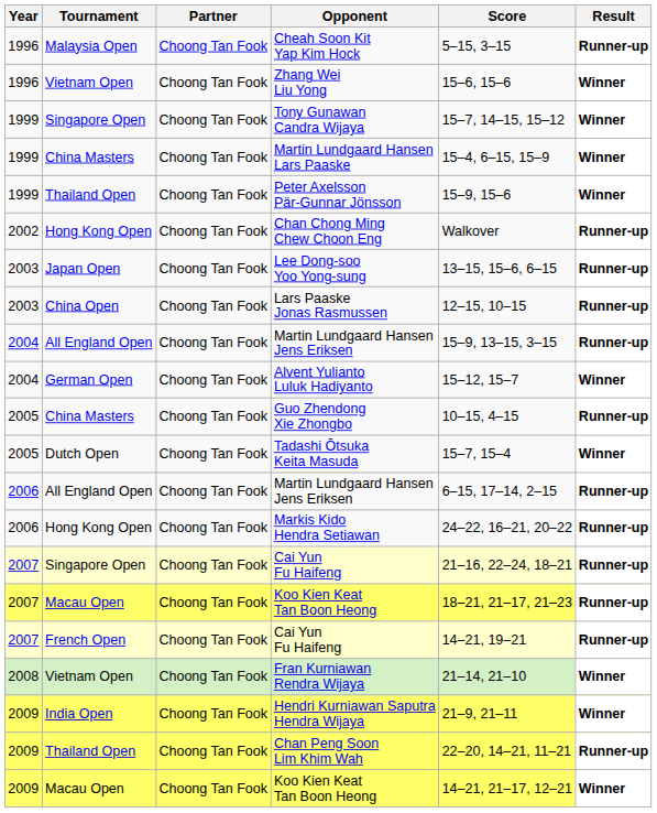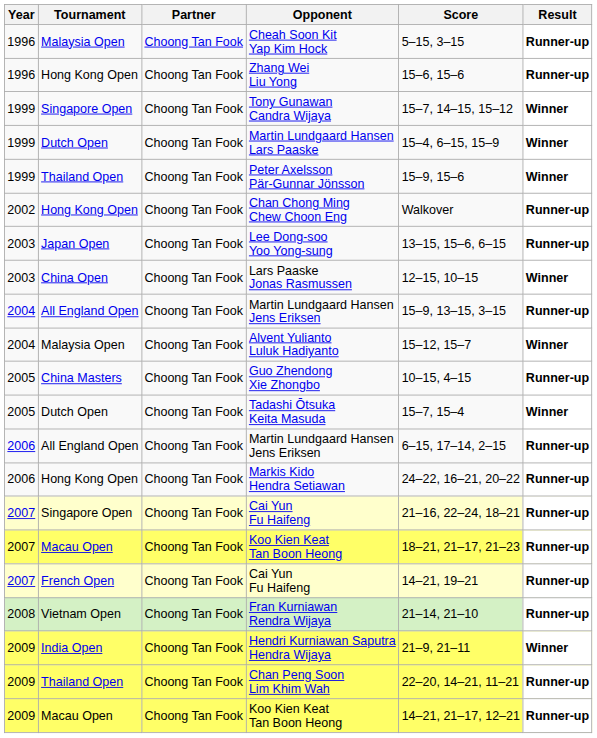 <table class="sortable wikitable" style="font-size: 90%;">
 <tr>
 <th>Year</th>
 <th>Tournament</th>
 <th>Partner</th>
 <th>Opponent</th>
 <th>Score</th>
 <th>Result</th>
 </tr>
 <tr>
 <td align="center">1996</td>
 <td align="left"><a href='#'>Malaysia Open</a></td>
 <td align="left"> <a href='#'>Choong Tan Fook</a></td>
 <td align="left"> <a href='#'>Cheah Soon Kit</a> <br>  <a href='#'>Yap Kim Hock</a></td>
 <td align="left">5–15, 3–15</td>
 <td style="text-align:left; background:white"> <strong>Runner-up</strong></td>
 </tr>
 <tr>
 <td align="center">1996</td>
-<td align="left"><a href='#'>Vietnam Open</a></td>
+<td align="left">Hong Kong Open</td>
 <td align="left"> Choong Tan Fook</td>
 <td align="left"> <a href='#'>Zhang Wei</a> <br>  <a href='#'>Liu Yong</a></td>
 <td align="left">15–6, 15–6</td>
-<td style="text-align:left; background:white"> <strong>Winner</strong></td>
+<td style="text-align:left; background:white"> <strong>Runner-up</strong></td>
 </tr>
 <tr>
 <td align="center">1999</td>
 <td align="left"><a href='#'>Singapore Open</a></td>
 <td align="left"> Choong Tan Fook</td>
 <td align="left"> <a href='#'>Tony Gunawan</a> <br>  <a href='#'>Candra Wijaya</a></td>
 <td align="left">15–7, 14–15, 15–12</td>
 <td style="text-align:left; background:white"> <strong>Winner</strong></td>
 </tr>
 <tr>
 <td align="center">1999</td>
-<td align="left"><a href='#'>China Masters</a></td>
+<td align="left"><a href='#'>Dutch Open</a></td>
 <td align="left"> Choong Tan Fook</td>
 <td align="left"> <a href='#'>Martin Lundgaard Hansen</a> <br>  <a href='#'>Lars Paaske</a></td>
 <td align="left">15–4, 6–15, 15–9</td>
 <td style="text-align:left; background:white"> <strong>Winner</strong></td>
 </tr>
 <tr>
 <td align="center">1999</td>
 <td align="left"><a href='#'>Thailand Open</a></td>
 <td align="left"> Choong Tan Fook</td>
 <td align="left"> <a href='#'>Peter Axelsson</a> <br>  <a href='#'>Pär-Gunnar Jönsson</a></td>
 <td align="left">15–9, 15–6</td>
 <td style="text-align:left; background:white"> <strong>Winner</strong></td>
 </tr>
 <tr>
 <td align="center">2002</td>
 <td align="left"><a href='#'>Hong Kong Open</a></td>
 <td align="left"> Choong Tan Fook</td>
 <td align="left"> <a href='#'>Chan Chong Ming</a> <br>  <a href='#'>Chew Choon Eng</a></td>
 <td align="left">Walkover</td>
 <td style="text-align:left; background:white"> <strong>Runner-up</strong></td>
 </tr>
 <tr>
 <td align="center">2003</td>
 <td align="left"><a href='#'>Japan Open</a></td>
 <td align="left"> Choong Tan Fook</td>
 <td align="left"> <a href='#'>Lee Dong-soo</a> <br>  <a href='#'>Yoo Yong-sung</a></td>
 <td align="left">13–15, 15–6, 6–15</td>
 <td style="text-align:left; background:white"> <strong>Runner-up</strong></td>
 </tr>
 <tr>
 <td align="center">2003</td>
 <td align="left"><a href='#'>China Open</a></td>
 <td align="left"> Choong Tan Fook</td>
 <td align="left"> Lars Paaske <br>  <a href='#'>Jonas Rasmussen</a></td>
 <td align="left">12–15, 10–15</td>
-<td style="text-align:left; background:white"> <strong>Runner-up</strong></td>
+<td style="text-align:left; background:white"> <strong>Winner</strong></td>
 </tr>
 <tr>
 <td align="center"><a href='#'>2004</a></td>
 <td align="left"><a href='#'>All England Open</a></td>
 <td align="left"> Choong Tan Fook</td>
 <td align="left"> Martin Lundgaard Hansen <br>  <a href='#'>Jens Eriksen</a></td>
 <td align="left">15–9, 13–15, 3–15</td>
 <td style="text-align:left; background:white"> <strong>Runner-up</strong></td>
 </tr>
 <tr>
 <td align="center">2004</td>
-<td align="left"><a href='#'>German Open</a></td>
+<td align="left">Malaysia Open</td>
 <td align="left"> Choong Tan Fook</td>
 <td align="left"> <a href='#'>Alvent Yulianto</a> <br>  <a href='#'>Luluk Hadiyanto</a></td>
 <td align="left">15–12, 15–7</td>
 <td style="text-align:left; background:white"> <strong>Winner</strong></td>
 </tr>
 <tr>
 <td align="center">2005</td>
 <td align="left"><a href='#'>China Masters</a></td>
 <td align="left"> Choong Tan Fook</td>
 <td align="left"> <a href='#'>Guo Zhendong</a> <br>  <a href='#'>Xie Zhongbo</a></td>
 <td align="left">10–15, 4–15</td>
 <td style="text-align:left; background:white"> <strong>Runner-up</strong></td>
 </tr>
 <tr>
 <td align="center">2005</td>
 <td align="left">Dutch Open</td>
 <td align="left"> Choong Tan Fook</td>
 <td align="left"> <a href='#'>Tadashi Ōtsuka</a> <br>  <a href='#'>Keita Masuda</a></td>
 <td align="left">15–7, 15–4</td>
 <td style="text-align:left; background:white"> <strong>Winner</strong></td>
 </tr>
 <tr>
 <td align="center"><a href='#'>2006</a></td>
 <td align="left">All England Open</td>
 <td align="left"> Choong Tan Fook</td>
 <td align="left"> Martin Lundgaard Hansen <br>  Jens Eriksen</td>
 <td align="left">6–15, 17–14, 2–15</td>
 <td style="text-align:left; background:white"> <strong>Runner-up</strong></td>
 </tr>
 <tr>
 <td align="center">2006</td>
 <td align="left">Hong Kong Open</td>
 <td align="left"> Choong Tan Fook</td>
 <td align="left"> <a href='#'>Markis Kido</a> <br>  <a href='#'>Hendra Setiawan</a></td>
 <td align="left">24–22, 16–21, 20–22</td>
 <td style="text-align:left; background:white"> <strong>Runner-up</strong></td>
 </tr>
 <tr style="background:#FFFFCC">
 <td align="center"><a href='#'>2007</a></td>
 <td align="left">Singapore Open</td>
 <td align="left"> Choong Tan Fook</td>
 <td align="left"> <a href='#'>Cai Yun</a> <br>  <a href='#'>Fu Haifeng</a></td>
 <td align="left">21–16, 22–24, 18–21</td>
 <td style="text-align:left; background:white"> <strong>Runner-up</strong></td>
 </tr>
 <tr style="background:#FFFF67">
 <td align="center">2007</td>
 <td align="left"><a href='#'>Macau Open</a></td>
 <td align="left"> Choong Tan Fook</td>
 <td align="left"> <a href='#'>Koo Kien Keat</a> <br>  <a href='#'>Tan Boon Heong</a></td>
 <td align="left">18–21, 21–17, 21–23</td>
 <td style="text-align:left; background:white"> <strong>Runner-up</strong></td>
 </tr>
 <tr style="background:#FFFFCC">
 <td align="center"><a href='#'>2007</a></td>
 <td align="left"><a href='#'>French Open</a></td>
 <td align="left"> Choong Tan Fook</td>
 <td align="left"> Cai Yun <br>  Fu Haifeng</td>
 <td align="left">14–21, 19–21</td>
 <td style="text-align:left; background:white"> <strong>Runner-up</strong></td>
 </tr>
 <tr style="background:#D4F1C5">
 <td align="center">2008</td>
 <td align="left">Vietnam Open</td>
 <td align="left"> Choong Tan Fook</td>
 <td align="left"> <a href='#'>Fran Kurniawan</a> <br>  <a href='#'>Rendra Wijaya</a></td>
 <td align="left">21–14, 21–10</td>
-<td style="text-align:left; background:white"> <strong>Winner</strong></td>
+<td style="text-align:left; background:white"> <strong>Runner-up</strong></td>
 </tr>
 <tr style="background:#FFFF67">
 <td align="center">2009</td>
 <td align="left"><a href='#'>India Open</a></td>
 <td align="left"> Choong Tan Fook</td>
 <td align="left"> <a href='#'>Hendri Kurniawan Saputra</a> <br>  <a href='#'>Hendra Wijaya</a></td>
 <td align="left">21–9, 21–11</td>
 <td style="text-align:left; background:white"> <strong>Winner</strong></td>
 </tr>
 <tr style="background:#FFFF67">
 <td align="center">2009</td>
 <td align="left"><a href='#'>Thailand Open</a></td>
 <td align="left"> Choong Tan Fook</td>
 <td align="left"> <a href='#'>Chan Peng Soon</a> <br>  <a href='#'>Lim Khim Wah</a></td>
 <td align="left">22–20, 14–21, 11–21</td>
 <td style="text-align:left; background:white"> <strong>Runner-up</strong></td>
 </tr>
 <tr style="background:#FFFF67">
 <td align="center">2009</td>
 <td align="left">Macau Open</td>
 <td align="left"> Choong Tan Fook</td>
 <td align="left"> Koo Kien Keat <br>  Tan Boon Heong</td>
 <td align="left">14–21, 21–17, 12–21</td>
-<td style="text-align:left; background:white"> <strong>Winner</strong></td>
+<td style="text-align:left; background:white"> <strong>Runner-up</strong></td>
 </tr>
 </table>
